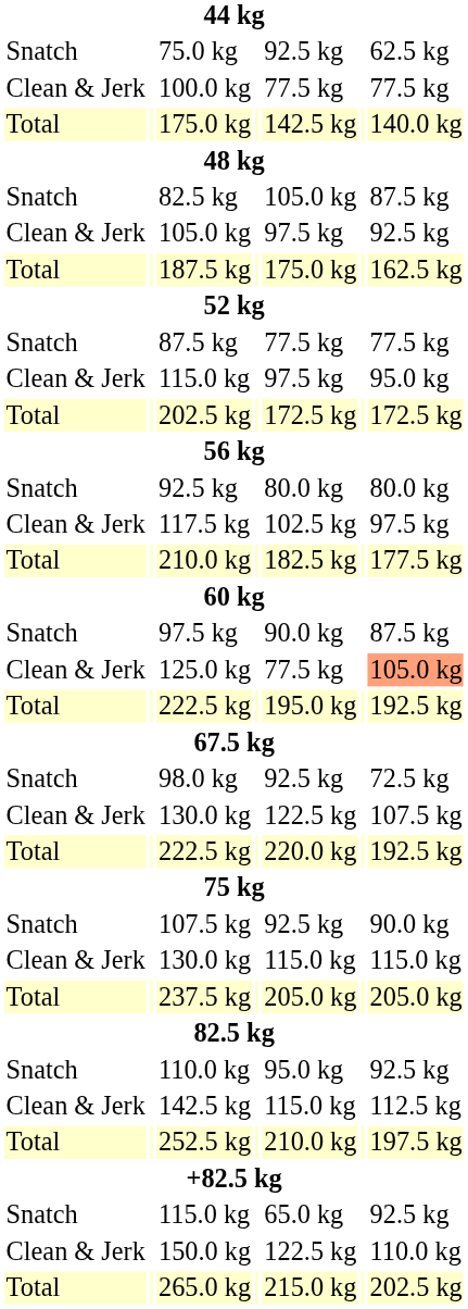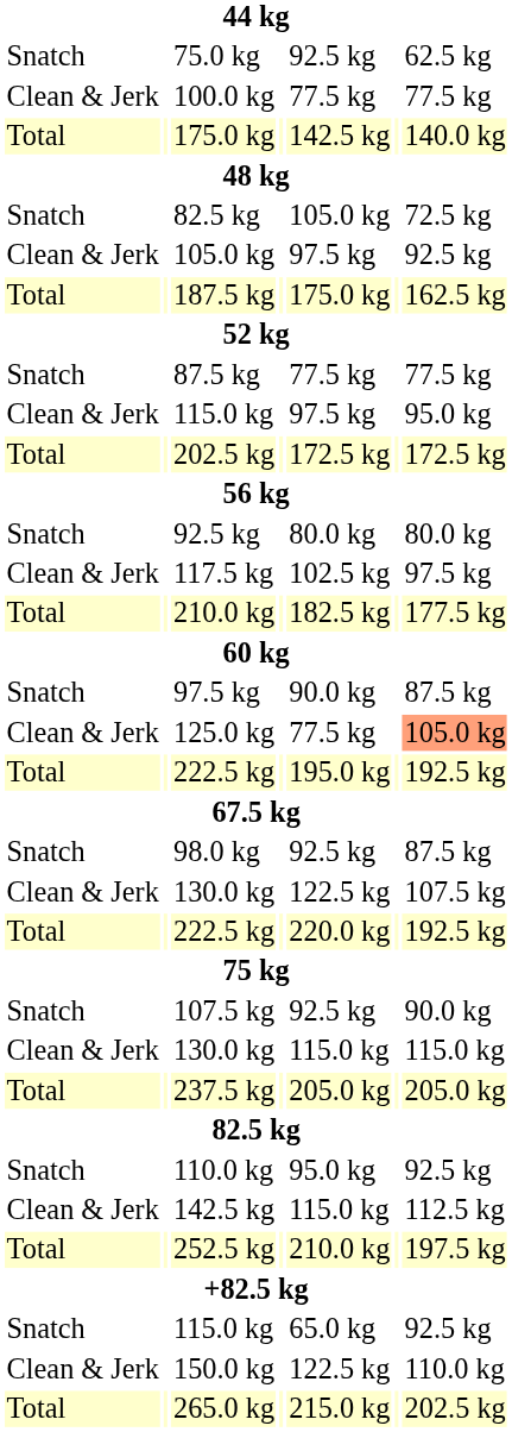 <table>
 <tr>
 <th colspan=7>44 kg</th>
 </tr>
 <tr>
 <td>Snatch</td>
 <td></td>
 <td>75.0 kg<br></td>
 <td></td>
 <td>92.5 kg</td>
 <td></td>
 <td>62.5 kg</td>
 </tr>
 <tr>
 <td>Clean & Jerk</td>
 <td></td>
 <td>100.0 kg<br></td>
 <td></td>
 <td>77.5 kg</td>
 <td></td>
 <td>77.5 kg</td>
 </tr>
 <tr bgcolor=ffffcc>
 <td>Total</td>
 <td></td>
 <td>175.0 kg<br></td>
 <td></td>
 <td>142.5 kg</td>
 <td></td>
 <td>140.0 kg</td>
 </tr>
 <tr>
 <th colspan=7>48 kg</th>
 </tr>
 <tr>
 <td>Snatch</td>
 <td></td>
 <td>82.5 kg<br></td>
 <td></td>
 <td>105.0 kg</td>
 <td></td>
-<td>87.5 kg</td>
+<td>72.5 kg</td>
 </tr>
 <tr>
 <td>Clean & Jerk</td>
 <td></td>
 <td>105.0 kg<br></td>
 <td></td>
 <td>97.5 kg</td>
 <td></td>
 <td>92.5 kg</td>
 </tr>
 <tr bgcolor=ffffcc>
 <td>Total</td>
 <td></td>
 <td>187.5 kg<br></td>
 <td></td>
 <td>175.0 kg</td>
 <td></td>
 <td>162.5 kg</td>
 </tr>
 <tr>
 <th colspan=7>52 kg</th>
 </tr>
 <tr>
 <td>Snatch</td>
 <td></td>
 <td>87.5 kg<br></td>
 <td></td>
 <td>77.5 kg</td>
 <td></td>
 <td>77.5 kg</td>
 </tr>
 <tr>
 <td>Clean & Jerk</td>
 <td></td>
 <td>115.0 kg<br></td>
 <td></td>
 <td>97.5 kg</td>
 <td></td>
 <td>95.0 kg</td>
 </tr>
 <tr bgcolor=ffffcc>
 <td>Total</td>
 <td></td>
 <td>202.5 kg<br></td>
 <td></td>
 <td>172.5 kg</td>
 <td></td>
 <td>172.5 kg</td>
 </tr>
 <tr>
 <th colspan=7>56 kg</th>
 </tr>
 <tr>
 <td>Snatch</td>
 <td></td>
 <td>92.5 kg<br></td>
 <td></td>
 <td>80.0 kg</td>
 <td></td>
 <td>80.0 kg</td>
 </tr>
 <tr>
 <td>Clean & Jerk</td>
 <td></td>
 <td>117.5 kg<br></td>
 <td></td>
 <td>102.5 kg</td>
 <td></td>
 <td>97.5 kg</td>
 </tr>
 <tr bgcolor=ffffcc>
 <td>Total</td>
 <td></td>
 <td>210.0 kg<br></td>
 <td></td>
 <td>182.5 kg</td>
 <td></td>
 <td>177.5 kg</td>
 </tr>
 <tr>
 <th colspan=7>60 kg</th>
 </tr>
 <tr>
 <td>Snatch</td>
 <td></td>
 <td>97.5 kg<br></td>
 <td></td>
 <td>90.0 kg</td>
 <td></td>
 <td>87.5 kg</td>
 </tr>
 <tr>
 <td>Clean & Jerk</td>
 <td></td>
 <td>125.0 kg<br></td>
 <td></td>
 <td>77.5 kg</td>
 <td></td>
 <td style="background: lightsalmon;">105.0 kg</td>
 </tr>
 <tr bgcolor=ffffcc>
 <td>Total</td>
 <td></td>
 <td>222.5 kg<br></td>
 <td></td>
 <td>195.0 kg</td>
 <td></td>
 <td>192.5 kg</td>
 </tr>
 <tr>
 <th colspan=7>67.5 kg</th>
 </tr>
 <tr>
 <td>Snatch</td>
 <td></td>
 <td>98.0 kg<br></td>
 <td></td>
 <td>92.5 kg</td>
 <td></td>
-<td>72.5 kg</td>
+<td>87.5 kg</td>
 </tr>
 <tr>
 <td>Clean & Jerk</td>
 <td></td>
 <td>130.0 kg<br></td>
 <td></td>
 <td>122.5 kg</td>
 <td></td>
 <td>107.5 kg</td>
 </tr>
 <tr bgcolor=ffffcc>
 <td>Total</td>
 <td></td>
 <td>222.5 kg<br></td>
 <td></td>
 <td>220.0 kg</td>
 <td></td>
 <td>192.5 kg</td>
 </tr>
 <tr>
 <th colspan=7>75 kg</th>
 </tr>
 <tr>
 <td>Snatch</td>
 <td></td>
 <td>107.5 kg<br></td>
 <td></td>
 <td>92.5 kg</td>
 <td></td>
 <td>90.0 kg</td>
 </tr>
 <tr>
 <td>Clean & Jerk</td>
 <td></td>
 <td>130.0 kg</td>
 <td></td>
 <td>115.0 kg</td>
 <td></td>
 <td>115.0 kg</td>
 </tr>
 <tr bgcolor=ffffcc>
 <td>Total</td>
 <td></td>
 <td>237.5 kg</td>
 <td></td>
 <td>205.0 kg</td>
 <td></td>
 <td>205.0 kg</td>
 </tr>
 <tr>
 <th colspan=7>82.5 kg</th>
 </tr>
 <tr>
 <td>Snatch</td>
 <td></td>
 <td>110.0 kg<br></td>
 <td></td>
 <td>95.0 kg</td>
 <td></td>
 <td>92.5 kg</td>
 </tr>
 <tr>
 <td>Clean & Jerk</td>
 <td></td>
 <td>142.5 kg<br></td>
 <td></td>
 <td>115.0 kg</td>
 <td></td>
 <td>112.5 kg</td>
 </tr>
 <tr bgcolor=ffffcc>
 <td>Total</td>
 <td></td>
 <td>252.5 kg<br></td>
 <td></td>
 <td>210.0 kg</td>
 <td></td>
 <td>197.5 kg</td>
 </tr>
 <tr>
 <th colspan=7>+82.5 kg</th>
 </tr>
 <tr>
 <td>Snatch</td>
 <td></td>
 <td>115.0 kg<br></td>
 <td></td>
 <td>65.0 kg</td>
 <td></td>
 <td>92.5 kg</td>
 </tr>
 <tr>
 <td>Clean & Jerk</td>
 <td></td>
 <td>150.0 kg<br></td>
 <td></td>
 <td>122.5 kg</td>
 <td></td>
 <td>110.0 kg</td>
 </tr>
 <tr bgcolor=ffffcc>
 <td>Total</td>
 <td></td>
 <td>265.0 kg<br></td>
 <td></td>
 <td>215.0 kg</td>
 <td></td>
 <td>202.5 kg</td>
 </tr>
 </table>
